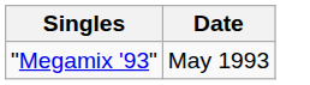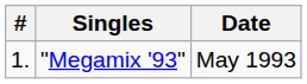 <table class="wikitable">
 <tr>
+<th>#</th>
 <th>Singles</th>
 <th>Date</th>
 </tr>
 <tr>
+<td>1.</td>
 <td>"<a href='#'>Megamix '93</a>"</td>
 <td>May 1993</td>
 </tr>
 </table>
